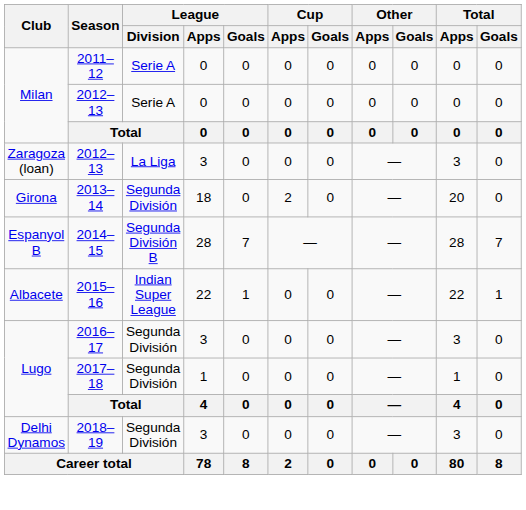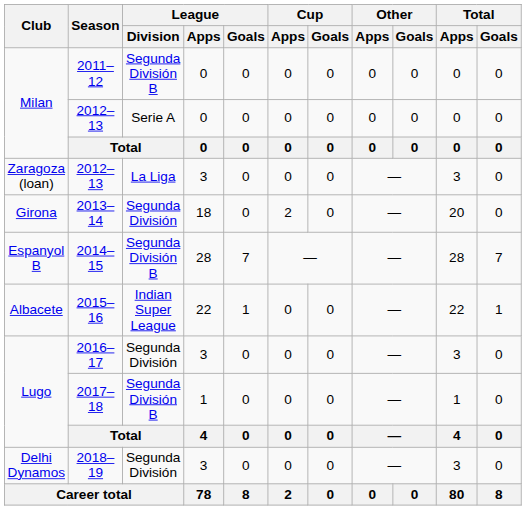 <table class="wikitable" style="text-align: center;">
 <tr>
 <th rowspan="2">Club</th>
 <th rowspan="2">Season</th>
 <th colspan="3">League</th>
 <th colspan="2">Cup</th>
 <th colspan="2">Other</th>
 <th colspan="2">Total</th>
 </tr>
 <tr>
 <th>Division</th>
 <th>Apps</th>
 <th>Goals</th>
 <th>Apps</th>
 <th>Goals</th>
 <th>Apps</th>
 <th>Goals</th>
 <th>Apps</th>
 <th>Goals</th>
 </tr>
 <tr>
 <td rowspan="3"><a href='#'>Milan</a></td>
 <td><a href='#'>2011–12</a></td>
-<td><a href='#'>Serie A</a></td>
+<td><a href='#'>Segunda División B</a></td>
 <td>0</td>
 <td>0</td>
 <td>0</td>
 <td>0</td>
 <td>0</td>
 <td>0</td>
 <td>0</td>
 <td>0</td>
 </tr>
 <tr>
 <td><a href='#'>2012–13</a></td>
 <td>Serie A</td>
 <td>0</td>
 <td>0</td>
 <td>0</td>
 <td>0</td>
 <td>0</td>
 <td>0</td>
 <td>0</td>
 <td>0</td>
 </tr>
 <tr>
 <th colspan="2">Total</th>
 <th>0</th>
 <th>0</th>
 <th>0</th>
 <th>0</th>
 <th>0</th>
 <th>0</th>
 <th>0</th>
 <th>0</th>
 </tr>
 <tr>
 <td rowspan="1"><a href='#'>Zaragoza</a> (loan)</td>
 <td><a href='#'>2012–13</a></td>
 <td><a href='#'>La Liga</a></td>
 <td>3</td>
 <td>0</td>
 <td>0</td>
 <td>0</td>
 <td colspan="2">—</td>
 <td>3</td>
 <td>0</td>
 </tr>
 <tr>
 <td rowspan="1"><a href='#'>Girona</a></td>
 <td><a href='#'>2013–14</a></td>
 <td><a href='#'>Segunda División</a></td>
 <td>18</td>
 <td>0</td>
 <td>2</td>
 <td>0</td>
 <td colspan="2">—</td>
 <td>20</td>
 <td>0</td>
 </tr>
 <tr>
 <td rowspan="1"><a href='#'>Espanyol B</a></td>
 <td><a href='#'>2014–15</a></td>
 <td><a href='#'>Segunda División B</a></td>
 <td>28</td>
 <td>7</td>
 <td colspan="2">—</td>
 <td colspan="2">—</td>
 <td>28</td>
 <td>7</td>
 </tr>
 <tr>
 <td rowspan="1"><a href='#'>Albacete</a></td>
 <td><a href='#'>2015–16</a></td>
 <td><a href='#'>Indian Super League</a></td>
 <td>22</td>
 <td>1</td>
 <td>0</td>
 <td>0</td>
 <td colspan="2">—</td>
 <td>22</td>
 <td>1</td>
 </tr>
 <tr>
 <td rowspan="3"><a href='#'>Lugo</a></td>
 <td><a href='#'>2016–17</a></td>
 <td>Segunda División</td>
 <td>3</td>
 <td>0</td>
 <td>0</td>
 <td>0</td>
 <td colspan="2">—</td>
 <td>3</td>
 <td>0</td>
 </tr>
 <tr>
 <td><a href='#'>2017–18</a></td>
-<td>Segunda División</td>
+<td><a href='#'>Segunda División B</a></td>
 <td>1</td>
 <td>0</td>
 <td>0</td>
 <td>0</td>
 <td colspan="2">—</td>
 <td>1</td>
 <td>0</td>
 </tr>
 <tr>
 <th colspan="2">Total</th>
 <th>4</th>
 <th>0</th>
 <th>0</th>
 <th>0</th>
 <th colspan="2">—</th>
 <th>4</th>
 <th>0</th>
 </tr>
 <tr>
 <td rowspan="1"><a href='#'>Delhi Dynamos</a></td>
 <td><a href='#'>2018–19</a></td>
 <td>Segunda División</td>
 <td>3</td>
 <td>0</td>
 <td>0</td>
 <td>0</td>
 <td colspan="2">—</td>
 <td>3</td>
 <td>0</td>
 </tr>
 <tr>
 <th colspan="3">Career total</th>
 <th>78</th>
 <th>8</th>
 <th>2</th>
 <th>0</th>
 <th>0</th>
 <th>0</th>
 <th>80</th>
 <th>8</th>
 </tr>
 </table>
